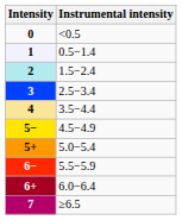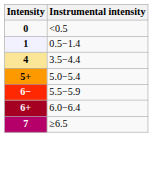 <table class="wikitable floatright">
 <tr>
 <th>Intensity</th>
 <th>Instrumental intensity</th>
 </tr>
 <tr>
 <th style="background-color: #F9F9F9;">0</th>
 <td><0.5</td>
 </tr>
 <tr>
 <th style="background-color: #F2F2FF;">1</th>
 <td>0.5−1.4</td>
 </tr>
 <tr>
-<th style="background-color: #B3EAED;">2</th>
-<td>1.5−2.4</td>
-</tr>
-<tr>
-<th style="background-color: #0041FF; color: white;">3</th>
-<td>2.5−3.4</td>
-</tr>
-<tr>
 <th style="background-color: #FAE696;">4</th>
 <td>3.5−4.4</td>
-</tr>
-<tr>
-<th style="background-color: #FFE600;">5−</th>
-<td>4.5−4.9</td>
 </tr>
 <tr>
 <th style="background-color: #FF9900;">5+</th>
 <td>5.0−5.4</td>
 </tr>
 <tr>
 <th style="background-color: #FF2800; color: white;">6−</th>
 <td>5.5−5.9</td>
 </tr>
 <tr>
 <th style="background-color: #A50021; color: white;">6+</th>
 <td>6.0−6.4</td>
 </tr>
 <tr>
 <th style="background-color: #B40068; color: white;">7</th>
 <td>≥6.5</td>
 </tr>
 </table>
